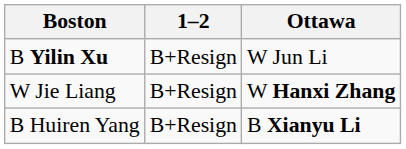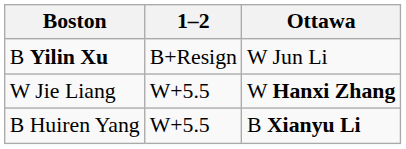 <table class="wikitable">
 <tr>
 <th>Boston</th>
 <th>1–2</th>
 <th>Ottawa</th>
 </tr>
 <tr>
 <td>B <strong>Yilin Xu</strong></td>
 <td>B+Resign</td>
 <td>W Jun Li</td>
 </tr>
 <tr>
 <td>W Jie Liang</td>
-<td>B+Resign</td>
+<td>W+5.5</td>
 <td>W <strong>Hanxi Zhang</strong></td>
 </tr>
 <tr>
 <td>B Huiren Yang</td>
-<td>B+Resign</td>
+<td>W+5.5</td>
 <td>B <strong>Xianyu Li</strong></td>
 </tr>
 </table>
